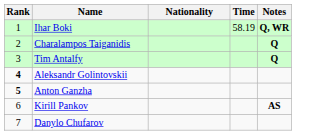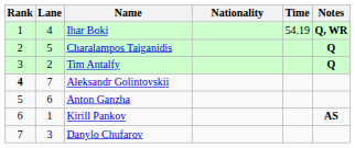 <table class="wikitable sortable" style="text-align:center">
 <tr>
 <th>Rank</th>
+<th>Lane</th>
 <th style="width:180px">Name</th>
 <th style="width:125px">Nationality</th>
 <th>Time</th>
 <th>Notes</th>
 </tr>
 <tr style="background:#cfc;">
 <td>1</td>
+<td>4</td>
 <td style="text-align:left;"><a href='#'>Ihar Boki</a></td>
 <td style="text-align:left;"></td>
-<td>58.19</td>
+<td>54.19</td>
 <td><strong>Q, WR</strong></td>
 </tr>
 <tr style="background:#cfc;">
 <td>2</td>
+<td>5</td>
 <td style="text-align:left;"><a href='#'>Charalampos Taiganidis</a></td>
 <td style="text-align:left;"></td>
 <td></td>
 <td><strong>Q</strong></td>
 </tr>
 <tr style="background:#cfc;">
 <td>3</td>
+<td>2</td>
 <td style="text-align:left;"><a href='#'>Tim Antalfy</a></td>
 <td style="text-align:left;"></td>
 <td></td>
 <td><strong>Q</strong></td>
 </tr>
 <tr>
 <td><strong>4</strong></td>
+<td>7</td>
 <td style="text-align:left;"><a href='#'>Aleksandr Golintovskii</a></td>
 <td style="text-align:left;"></td>
 <td></td>
 <td></td>
 </tr>
 <tr>
-<td><strong>5</strong></td>
+<td>5</td>
+<td>6</td>
 <td style="text-align:left;"><a href='#'>Anton Ganzha</a></td>
 <td style="text-align:left;"></td>
 <td></td>
 <td></td>
 </tr>
 <tr>
 <td>6</td>
+<td>1</td>
 <td style="text-align:left;"><a href='#'>Kirill Pankov</a></td>
 <td style="text-align:left;"></td>
 <td></td>
 <td><strong>AS</strong></td>
 </tr>
 <tr>
 <td>7</td>
+<td>3</td>
 <td style="text-align:left;"><a href='#'>Danylo Chufarov</a></td>
 <td style="text-align:left;"></td>
 <td></td>
 <td></td>
 </tr>
 </table>
